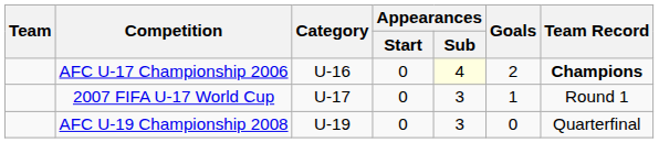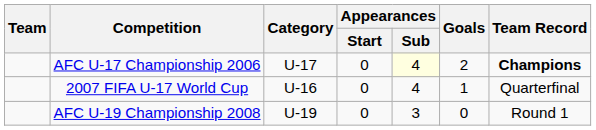 <table class="wikitable" style="text-align: center;">
 <tr>
 <th rowspan="2">Team</th>
 <th rowspan="2">Competition</th>
 <th rowspan="2">Category</th>
 <th colspan="2">Appearances</th>
 <th rowspan="2">Goals</th>
 <th rowspan="2">Team Record</th>
 </tr>
 <tr>
 <th>Start</th>
 <th>Sub</th>
 </tr>
 <tr>
 <td align="left"></td>
 <td><a href='#'>AFC U-17 Championship 2006</a></td>
-<td>U-16</td>
+<td>U-17</td>
 <td>0</td>
 <td style="background: lightyellow;">4</td>
 <td>2</td>
 <td><strong>Champions</strong></td>
 </tr>
 <tr>
 <td align="left"></td>
 <td><a href='#'>2007 FIFA U-17 World Cup</a></td>
-<td>U-17</td>
+<td>U-16</td>
 <td>0</td>
-<td>3</td>
+<td>4</td>
 <td>1</td>
-<td>Round 1</td>
+<td>Quarterfinal</td>
 </tr>
 <tr>
 <td align="left"></td>
 <td><a href='#'>AFC U-19 Championship 2008</a></td>
 <td>U-19</td>
 <td>0</td>
 <td>3</td>
 <td>0</td>
-<td>Quarterfinal</td>
+<td>Round 1</td>
 </tr>
 </table>
